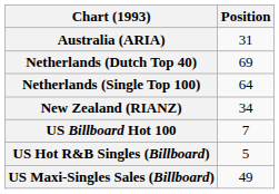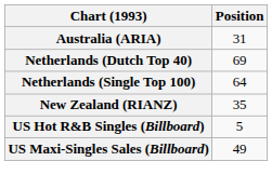 <table class="wikitable sortable plainrowheaders" style="text-align:center">
 <tr>
 <th>Chart (1993)</th>
 <th>Position</th>
 </tr>
 <tr>
 <th scope="row">Australia (ARIA)</th>
 <td>31</td>
 </tr>
 <tr>
 <th scope="row">Netherlands (Dutch Top 40)</th>
 <td>69</td>
 </tr>
 <tr>
 <th scope="row">Netherlands (Single Top 100)</th>
 <td>64</td>
 </tr>
 <tr>
 <th scope="row">New Zealand (RIANZ)</th>
-<td>34</td>
-</tr>
-<tr>
-<th scope="row">US <em>Billboard</em> Hot 100</th>
-<td>7</td>
+<td>35</td>
 </tr>
 <tr>
 <th scope="row">US Hot R&B Singles (<em>Billboard</em>)</th>
 <td>5</td>
 </tr>
 <tr>
 <th scope="row">US Maxi-Singles Sales (<em>Billboard</em>)</th>
 <td>49</td>
 </tr>
 </table>
